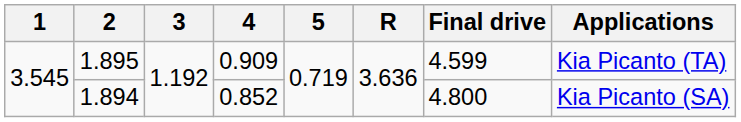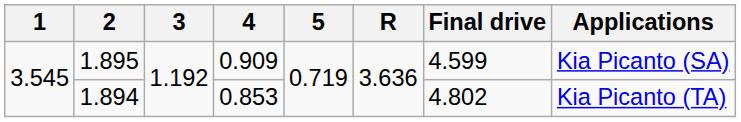 <table class=wikitable>
 <tr>
 <th>1</th>
 <th>2</th>
 <th>3</th>
 <th>4</th>
 <th>5</th>
 <th>R</th>
 <th>Final drive</th>
 <th>Applications</th>
 </tr>
 <tr>
 <td rowspan=2>3.545</td>
 <td>1.895</td>
 <td rowspan=2>1.192</td>
 <td>0.909</td>
 <td rowspan=2>0.719</td>
 <td rowspan=2>3.636</td>
 <td>4.599</td>
-<td><a href='#'>Kia Picanto (TA)</a></td>
+<td><a href='#'>Kia Picanto (SA)</a></td>
 </tr>
 <tr>
 <td>1.894</td>
-<td>0.852</td>
-<td>4.800</td>
-<td><a href='#'>Kia Picanto (SA)</a></td>
+<td>0.853</td>
+<td>4.802</td>
+<td><a href='#'>Kia Picanto (TA)</a></td>
 </tr>
 </table>
